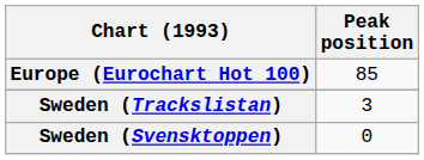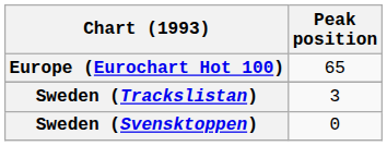 <table class="wikitable plainrowheaders"  style="text-align:center">
 <tr>
 <th scope="col">Chart (1993)</th>
 <th scope="col">Peak<br>position</th>
 </tr>
 <tr>
 <th scope="row">Europe (<a href='#'>Eurochart Hot 100</a>)</th>
-<td align="center">85</td>
+<td align="center">65</td>
 </tr>
 <tr>
 </tr>
 <tr>
 <th scope="row">Sweden (<em><a href='#'>Trackslistan</a></em>)</th>
 <td align="center">3</td>
 </tr>
 <tr>
 <th scope="row">Sweden (<em><a href='#'>Svensktoppen</a></em>)</th>
 <td align="center">0</td>
 </tr>
 <tr>
 </tr>
 </table>
